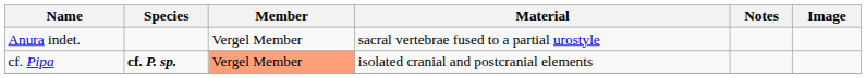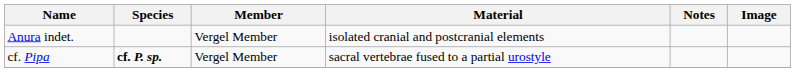 <table class="wikitable" align="center" width="75%">
 <tr>
 <th>Name</th>
 <th>Species</th>
 <th>Member</th>
 <th>Material</th>
 <th>Notes</th>
 <th>Image</th>
 </tr>
 <tr>
 <td><a href='#'>Anura</a> indet.</td>
 <td></td>
 <td>Vergel Member</td>
-<td>sacral vertebrae fused to a partial <a href='#'>urostyle</a></td>
+<td>isolated cranial and postcranial elements</td>
 <td></td>
 <td></td>
 </tr>
 <tr>
 <td>cf. <em><a href='#'>Pipa</a></em></td>
 <td><strong>cf. <em>P. sp.</em></strong></td>
-<td style="background: lightsalmon;">Vergel Member</td>
-<td>isolated cranial and postcranial elements</td>
+<td>Vergel Member</td>
+<td>sacral vertebrae fused to a partial <a href='#'>urostyle</a></td>
 <td></td>
 <td></td>
 </tr>
 <tr>
 </tr>
 </table>
